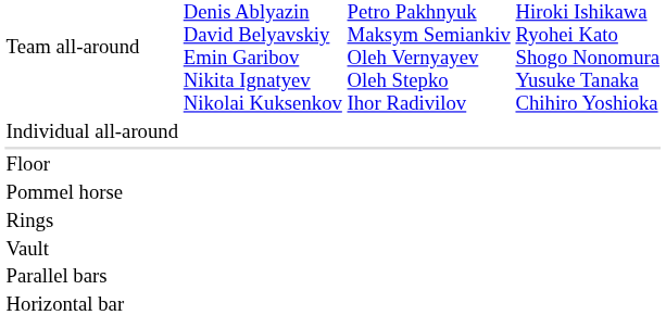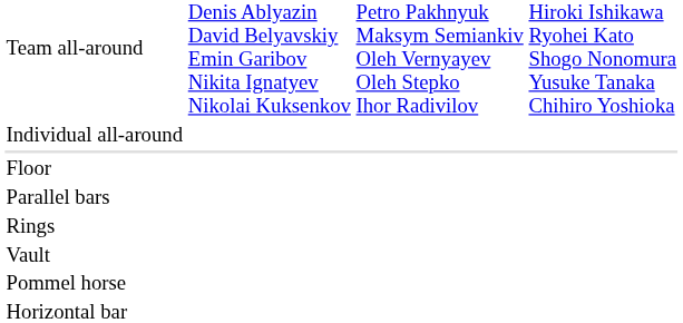 <table>
 <tr>
 <td>Team all-around<br></td>
 <td><br><a href='#'>Denis Ablyazin</a><br><a href='#'>David Belyavskiy</a><br><a href='#'>Emin Garibov</a><br><a href='#'>Nikita Ignatyev</a><br><a href='#'>Nikolai Kuksenkov</a></td>
 <td><br><a href='#'>Petro Pakhnyuk</a><br><a href='#'>Maksym Semiankiv</a><br><a href='#'>Oleh Vernyayev</a><br><a href='#'>Oleh Stepko</a><br><a href='#'>Ihor Radivilov</a></td>
 <td><br><a href='#'>Hiroki Ishikawa</a><br><a href='#'>Ryohei Kato</a><br><a href='#'>Shogo Nonomura</a><br><a href='#'>Yusuke Tanaka</a><br><a href='#'>Chihiro Yoshioka</a></td>
 </tr>
 <tr>
 <td rowspan="2">Individual all-around<br></td>
 <td rowspan="2"></td>
 <td rowspan="2"></td>
 <td></td>
 </tr>
 <tr>
 <td></td>
 </tr>
 <tr bgcolor=#DDDDDD>
 <td colspan=4></td>
 </tr>
 <tr>
 <td>Floor<br></td>
 <td></td>
 <td></td>
 <td></td>
 </tr>
 <tr>
-<td>Pommel horse<br></td>
+<td>Parallel bars<br></td>
 <td></td>
 <td></td>
 <td></td>
 </tr>
 <tr>
 <td>Rings<br></td>
 <td></td>
 <td></td>
 <td></td>
 </tr>
 <tr>
 <td>Vault<br></td>
 <td></td>
 <td></td>
 <td></td>
 </tr>
 <tr>
-<td>Parallel bars<br></td>
+<td>Pommel horse<br></td>
 <td></td>
 <td></td>
 <td></td>
 </tr>
 <tr>
 <td>Horizontal bar<br></td>
 <td></td>
 <td></td>
 <td></td>
 </tr>
 </table>
